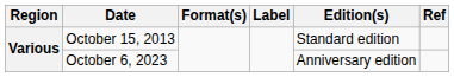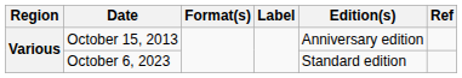 <table class="wikitable plainrowheaders">
 <tr>
 <th scope="col">Region</th>
 <th scope="col">Date</th>
 <th scope="col">Format(s)</th>
 <th scope="col">Label</th>
 <th scope="col">Edition(s)</th>
 <th scope="col">Ref</th>
 </tr>
 <tr>
 <th scope="row" rowspan="2">Various</th>
 <td>October 15, 2013</td>
 <td rowspan="2"></td>
 <td rowspan="2"></td>
-<td>Standard edition</td>
+<td>Anniversary edition</td>
 <td></td>
 </tr>
 <tr>
 <td>October 6, 2023</td>
-<td>Anniversary edition</td>
+<td>Standard edition</td>
 <td></td>
 </tr>
 </table>
